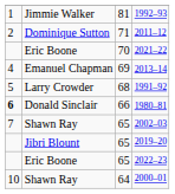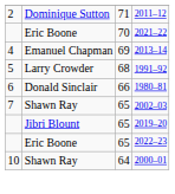 <table class="wikitable">
 <tr>
-</tr>
-<tr>
-<td>1</td>
-<td>Jimmie Walker</td>
-<td>81</td>
-<td style="font-size:80%;"><a href='#'>1992–93</a></td>
 </tr>
 <tr>
 <td>2</td>
 <td><a href='#'>Dominique Sutton</a></td>
 <td>71</td>
 <td style="font-size:80%;"><a href='#'>2011–12</a></td>
 </tr>
 <tr>
 <td></td>
 <td>Eric Boone</td>
 <td>70</td>
 <td style="font-size:80%;"><a href='#'>2021–22</a></td>
 </tr>
 <tr>
 <td>4</td>
 <td>Emanuel Chapman</td>
 <td>69</td>
 <td style="font-size:80%;"><a href='#'>2013–14</a></td>
 </tr>
 <tr>
 <td>5</td>
 <td>Larry Crowder</td>
 <td>68</td>
 <td style="font-size:80%;"><a href='#'>1991–92</a></td>
 </tr>
 <tr>
-<td><strong>6</strong></td>
+<td>6</td>
 <td>Donald Sinclair</td>
 <td>66</td>
 <td style="font-size:80%;"><a href='#'>1980–81</a></td>
 </tr>
 <tr>
 <td>7</td>
 <td>Shawn Ray</td>
 <td>65</td>
 <td style="font-size:80%;"><a href='#'>2002–03</a></td>
 </tr>
 <tr>
 <td></td>
 <td><a href='#'>Jibri Blount</a></td>
 <td>65</td>
 <td style="font-size:80%;"><a href='#'>2019–20</a></td>
 </tr>
 <tr>
 <td></td>
 <td>Eric Boone</td>
 <td>65</td>
 <td style="font-size:80%;"><a href='#'>2022–23</a></td>
 </tr>
 <tr>
 <td>10</td>
 <td>Shawn Ray</td>
 <td>64</td>
 <td style="font-size:80%;"><a href='#'>2000–01</a></td>
 </tr>
 </table>
